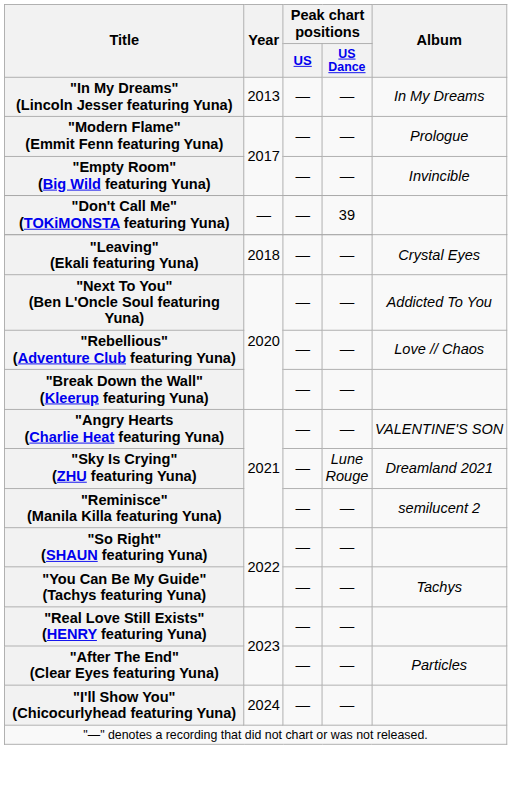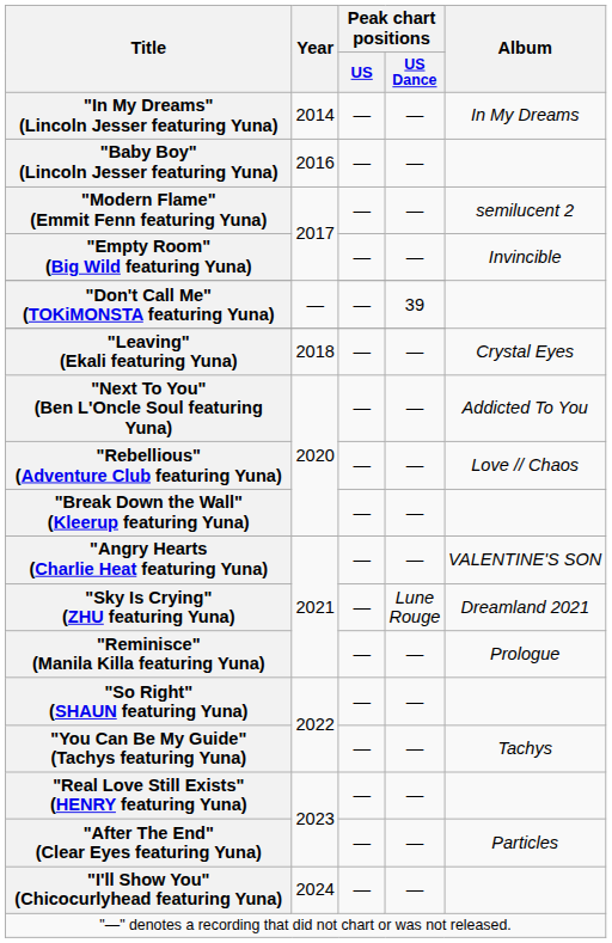 <table class="wikitable plainrowheaders" style="text-align:center;">
 <tr>
 <th scope="col" rowspan="2" style="width:16em;">Title</th>
 <th scope="col" rowspan="2">Year</th>
 <th scope="col" colspan="2">Peak chart positions</th>
 <th scope="col" rowspan="2">Album</th>
 </tr>
 <tr>
 <th scope="col" style="width:2.5em;font-size:90%;"><a href='#'>US</a><br></th>
 <th scope="col" style="width:3em;font-size:85%;"><a href='#'>US Dance</a><br></th>
 </tr>
 <tr>
 <th scope="row">"In My Dreams"<br><span>(Lincoln Jesser featuring Yuna)</span></th>
-<td>2013</td>
+<td>2014</td>
 <td>—</td>
 <td>—</td>
 <td><em>In My Dreams</em></td>
+</tr>
+<tr>
+<th scope="row">"Baby Boy"<br><span>(Lincoln Jesser featuring Yuna)</span></th>
+<td>2016</td>
+<td>—</td>
+<td>—</td>
+<td></td>
 </tr>
 <tr>
 <th scope="row">"Modern Flame"<br><span>(Emmit Fenn featuring Yuna)</span></th>
 <td rowspan="3">2017</td>
 <td>—</td>
 <td>—</td>
-<td><em>Prologue</em></td>
+<td><em>semilucent 2</em></td>
 </tr>
 <tr>
 <th scope="row">"Empty Room"<br><span>(<a href='#'>Big Wild</a> featuring Yuna)</span></th>
 <td>—</td>
 <td>—</td>
 <td><em>Invincible</em></td>
 </tr>
 <tr>
 </tr>
 <tr>
 <th scope="row">"Don't Call Me"<br><span>(<a href='#'>TOKiMONSTA</a> featuring Yuna)</span></th>
 <td>—</td>
 <td>—</td>
 <td>39</td>
 </tr>
 <tr>
 </tr>
 <tr>
 <th scope="row">"Leaving" <br><span>(Ekali featuring Yuna)</span></th>
 <td>2018</td>
 <td>—</td>
 <td>—</td>
 <td><em>Crystal Eyes</em></td>
 </tr>
 <tr>
 <th scope="row">"Next To You"<br><span>(Ben L'Oncle Soul featuring Yuna)</span></th>
 <td rowspan="3">2020</td>
 <td>—</td>
 <td>—</td>
 <td><em>Addicted To You</em></td>
 </tr>
 <tr>
 <th scope="row">"Rebellious" <br><span>(<a href='#'>Adventure Club</a> featuring Yuna)</span></th>
 <td>—</td>
 <td>—</td>
 <td><em>Love // Chaos</em></td>
 </tr>
 <tr>
 <th scope="row">"Break Down the Wall"<br><span>(<a href='#'>Kleerup</a> featuring Yuna)</span></th>
 <td>—</td>
 <td>—</td>
 <td></td>
 </tr>
 <tr>
 <th scope="row">"Angry Hearts<br><span>(<a href='#'>Charlie Heat</a> featuring Yuna)</span></th>
 <td rowspan="3">2021</td>
 <td>—</td>
 <td>—</td>
 <td><em>VALENTINE'S SON</em></td>
 </tr>
 <tr>
 <th scope="row">"Sky Is Crying" <br><span>(<a href='#'>ZHU</a> featuring Yuna)</span></th>
 <td>—</td>
 <td><em>Lune Rouge</em></td>
 <td><em>Dreamland 2021</em></td>
 </tr>
 <tr>
 <th scope="row">"Reminisce"<br><span>(Manila Killa featuring Yuna)</span></th>
 <td>—</td>
 <td>—</td>
-<td><em>semilucent 2</em></td>
+<td><em>Prologue</em></td>
 </tr>
 <tr>
 <th scope="row">"So Right"<br><span>(<a href='#'>SHAUN</a> featuring Yuna)</span></th>
 <td rowspan="2">2022</td>
 <td>—</td>
 <td>—</td>
 <td></td>
 </tr>
 <tr>
 <th scope="row">"You Can Be My Guide" <br><span>(Tachys featuring Yuna)</span></th>
 <td>—</td>
 <td>—</td>
 <td><em>Tachys</em></td>
 </tr>
 <tr>
 <th scope="row">"Real Love Still Exists"<br><span>(<a href='#'>HENRY</a> featuring Yuna)</span></th>
 <td rowspan="2">2023</td>
 <td>—</td>
 <td>—</td>
 <td></td>
 </tr>
 <tr>
 <th scope="row">"After The End"<br><span>(Clear Eyes featuring Yuna)</span></th>
 <td>—</td>
 <td>—</td>
 <td><em>Particles</em></td>
 </tr>
 <tr>
 <th scope="row">"I'll Show You"<br><span>(Chicocurlyhead featuring Yuna)</span></th>
 <td>2024</td>
 <td>—</td>
 <td>—</td>
 <td></td>
 </tr>
 <tr>
 <td colspan="5" style="font-size:85%">"—" denotes a recording that did not chart or was not released.</td>
 </tr>
 </table>
